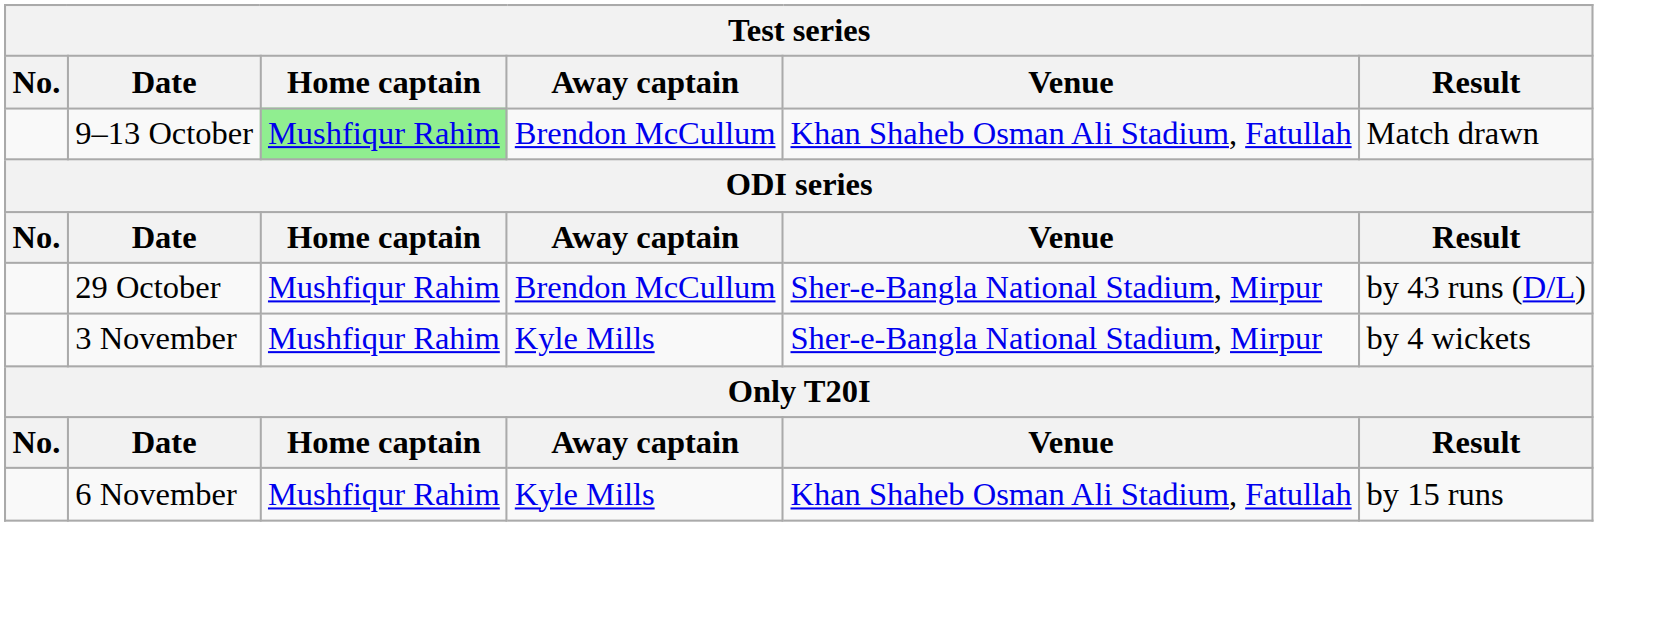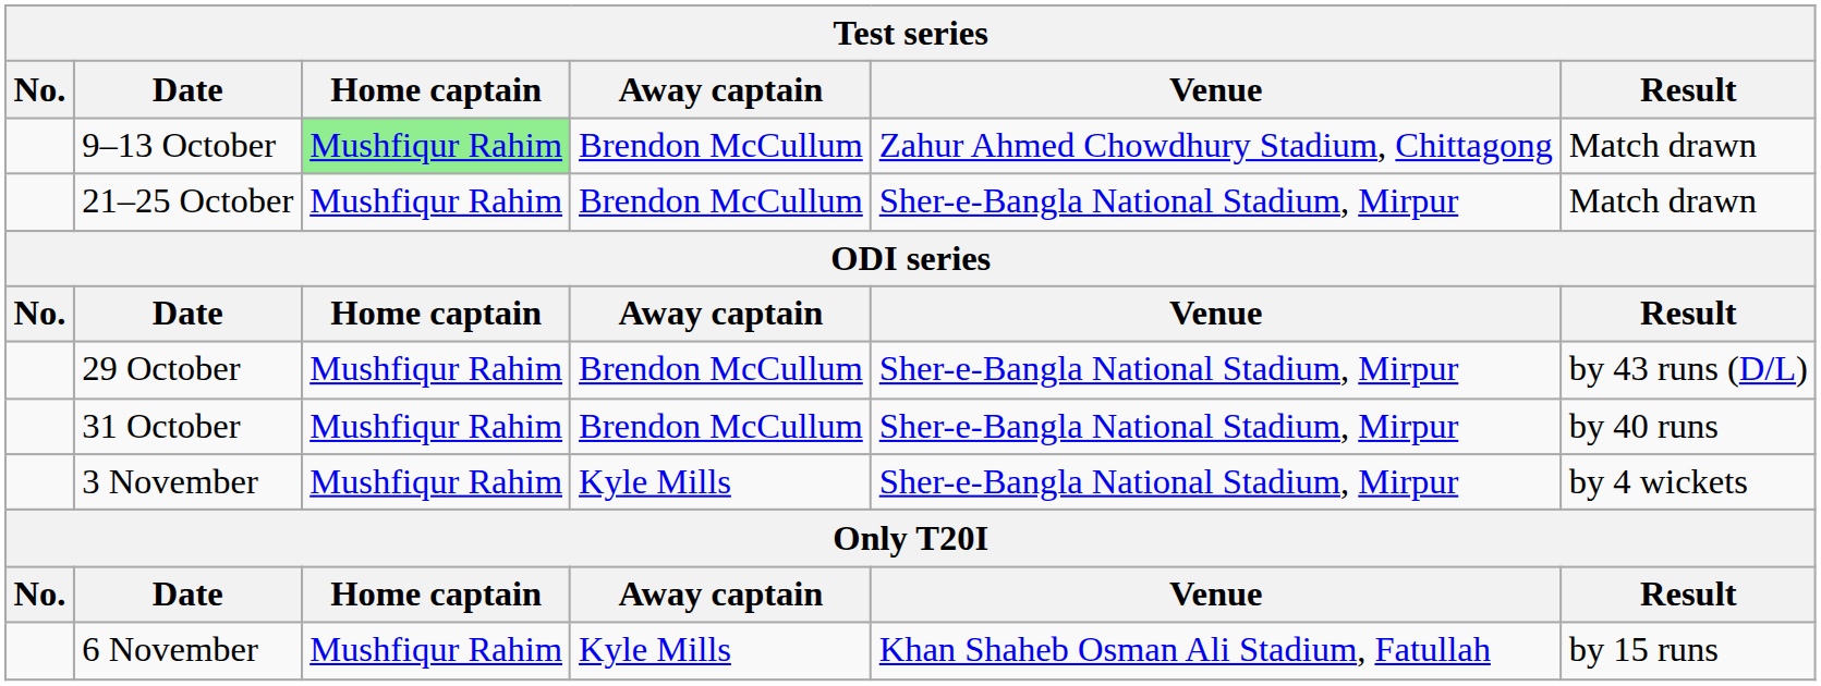 <table class="wikitable">
 <tr>
 <th colspan="6">Test series</th>
 </tr>
 <tr>
 <th>No.</th>
 <th>Date</th>
 <th>Home captain</th>
 <th>Away captain</th>
 <th>Venue</th>
 <th>Result</th>
 </tr>
 <tr>
 <td></td>
 <td>9–13 October</td>
 <td style="background: lightgreen;"><a href='#'>Mushfiqur Rahim</a></td>
 <td><a href='#'>Brendon McCullum</a></td>
-<td><a href='#'>Khan Shaheb Osman Ali Stadium</a>, <a href='#'>Fatullah</a></td>
+<td><a href='#'>Zahur Ahmed Chowdhury Stadium</a>, <a href='#'>Chittagong</a></td>
+<td>Match drawn</td>
+</tr>
+<tr>
+<td></td>
+<td>21–25 October</td>
+<td><a href='#'>Mushfiqur Rahim</a></td>
+<td><a href='#'>Brendon McCullum</a></td>
+<td><a href='#'>Sher-e-Bangla National Stadium</a>, <a href='#'>Mirpur</a></td>
 <td>Match drawn</td>
 </tr>
 <tr>
 <th colspan="6">ODI series</th>
 </tr>
 <tr>
 <th>No.</th>
 <th>Date</th>
 <th>Home captain</th>
 <th>Away captain</th>
 <th>Venue</th>
 <th>Result</th>
 </tr>
 <tr>
 <td></td>
 <td>29 October</td>
 <td><a href='#'>Mushfiqur Rahim</a></td>
 <td><a href='#'>Brendon McCullum</a></td>
 <td><a href='#'>Sher-e-Bangla National Stadium</a>, <a href='#'>Mirpur</a></td>
 <td> by 43 runs (<a href='#'>D/L</a>)</td>
+</tr>
+<tr>
+<td></td>
+<td>31 October</td>
+<td><a href='#'>Mushfiqur Rahim</a></td>
+<td><a href='#'>Brendon McCullum</a></td>
+<td><a href='#'>Sher-e-Bangla National Stadium</a>, <a href='#'>Mirpur</a></td>
+<td> by 40 runs</td>
 </tr>
 <tr>
 <td></td>
 <td>3 November</td>
 <td><a href='#'>Mushfiqur Rahim</a></td>
 <td><a href='#'>Kyle Mills</a></td>
 <td><a href='#'>Sher-e-Bangla National Stadium</a>, <a href='#'>Mirpur</a></td>
 <td> by 4 wickets</td>
 </tr>
 <tr>
 <th colspan="6">Only T20I</th>
 </tr>
 <tr>
 <th>No.</th>
 <th>Date</th>
 <th>Home captain</th>
 <th>Away captain</th>
 <th>Venue</th>
 <th>Result</th>
 </tr>
 <tr>
 <td></td>
 <td>6 November</td>
 <td><a href='#'>Mushfiqur Rahim</a></td>
 <td><a href='#'>Kyle Mills</a></td>
 <td><a href='#'>Khan Shaheb Osman Ali Stadium</a>, <a href='#'>Fatullah</a></td>
 <td> by 15 runs</td>
 </tr>
 </table>
